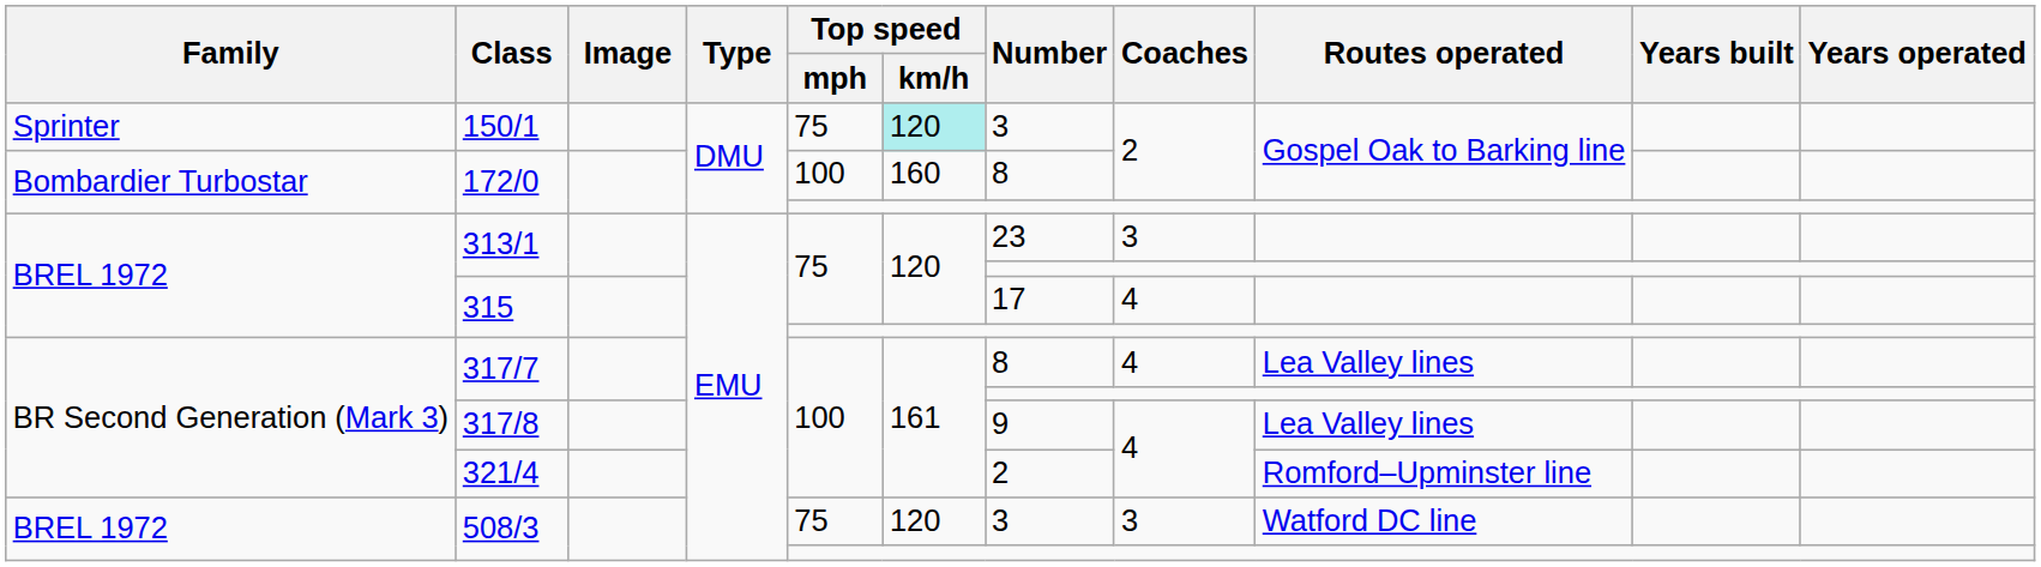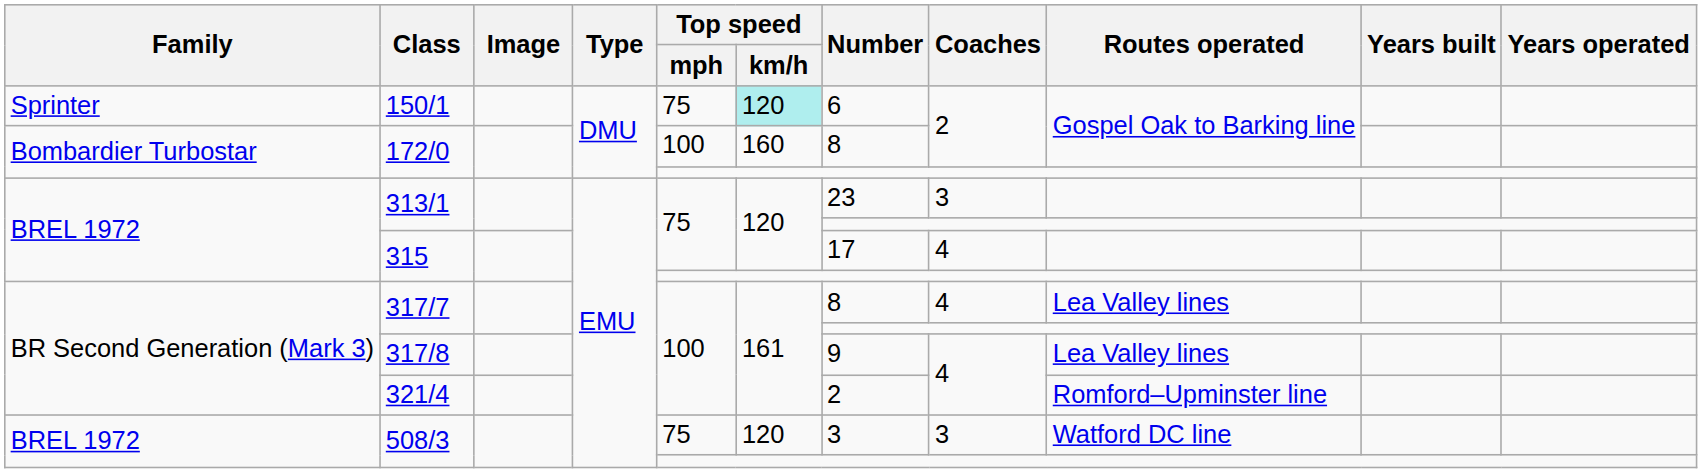 <table class="wikitable">
 <tr style="background:#f9f9f9;">
 <th rowspan="2">Family</th>
 <th rowspan="2"> Class </th>
 <th rowspan="2"> Image </th>
 <th rowspan="2"> Type </th>
 <th colspan="2">Top speed</th>
 <th rowspan="2">Number</th>
 <th rowspan="2">Coaches</th>
 <th rowspan="2">Routes operated</th>
 <th rowspan="2">Years built</th>
 <th rowspan="2">Years operated</th>
 </tr>
 <tr style="background:#f9f9f9;">
 <th> mph </th>
 <th> km/h </th>
 </tr>
 <tr>
 <td><a href='#'>Sprinter</a></td>
 <td><a href='#'>150/1</a></td>
 <td class="noresize"></td>
 <td rowspan="3"><a href='#'>DMU</a></td>
 <td>75</td>
 <td style="background: paleturquoise;">120</td>
-<td>3</td>
+<td>6</td>
 <td rowspan="2">2</td>
 <td rowspan=2><a href='#'>Gospel Oak to Barking line</a></td>
 <td></td>
 <td></td>
 </tr>
 <tr>
 <td rowspan="2"><a href='#'>Bombardier Turbostar</a></td>
 <td rowspan="2"><a href='#'>172/0</a></td>
 <td rowspan="2"></td>
 <td>100</td>
 <td>160</td>
 <td>8</td>
 <td></td>
 <td></td>
 </tr>
 <tr>
 <td colspan="9"></td>
 </tr>
 <tr>
 <td rowspan="4"><a href='#'>BREL 1972</a></td>
 <td rowspan="2"><a href='#'>313/1</a></td>
 <td rowspan="2"></td>
 <td rowspan="10"><a href='#'>EMU</a></td>
 <td rowspan="3">75</td>
 <td rowspan="3">120</td>
 <td>23</td>
 <td>3</td>
 <td></td>
 <td></td>
 <td></td>
 </tr>
 <tr>
 <td colspan="9"></td>
 </tr>
 <tr>
 <td rowspan="2"><a href='#'>315</a></td>
 <td rowspan="2"></td>
 <td>17</td>
 <td>4</td>
 <td></td>
 <td></td>
 <td></td>
 </tr>
 <tr>
 <td colspan="9"></td>
 </tr>
 <tr>
 <td rowspan="4">BR Second Generation (<a href='#'>Mark 3</a>)</td>
 <td rowspan="2"><a href='#'>317/7</a></td>
 <td rowspan="2"></td>
 <td rowspan="4">100</td>
 <td rowspan="4">161</td>
 <td>8</td>
 <td>4</td>
 <td><a href='#'>Lea Valley lines</a></td>
 <td></td>
 <td></td>
 </tr>
 <tr>
 <td colspan="9"></td>
 </tr>
 <tr>
 <td><a href='#'>317/8</a></td>
 <td></td>
 <td>9</td>
 <td rowspan="2">4</td>
 <td><a href='#'>Lea Valley lines</a></td>
 <td></td>
 <td></td>
 </tr>
 <tr>
 <td><a href='#'>321/4</a></td>
 <td></td>
 <td>2</td>
 <td><a href='#'>Romford–Upminster line</a></td>
 <td></td>
 <td></td>
 </tr>
 <tr>
 <td rowspan="2"><a href='#'>BREL 1972</a></td>
 <td rowspan=2><a href='#'>508/3</a></td>
 <td rowspan=2></td>
 <td>75</td>
 <td>120</td>
 <td>3</td>
 <td>3</td>
 <td><a href='#'>Watford DC line</a></td>
 <td></td>
 <td></td>
 </tr>
 <tr>
 <td colspan="9"></td>
 </tr>
 </table>
